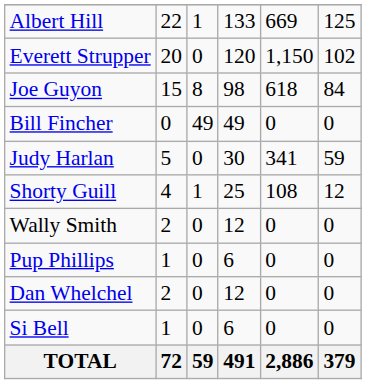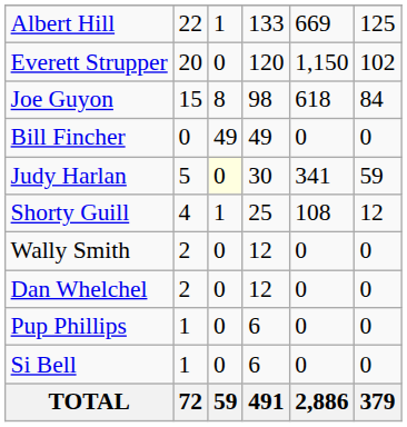 <table class="wikitable sortable" style="text-align:left;">
 <tr>
 </tr>
 <tr>
 <td><a href='#'>Albert Hill</a></td>
 <td>22</td>
 <td>1</td>
 <td>133</td>
 <td>669</td>
 <td>125</td>
 </tr>
 <tr>
 <td><a href='#'>Everett Strupper</a></td>
 <td>20</td>
 <td>0</td>
 <td>120</td>
 <td>1,150</td>
 <td>102</td>
 </tr>
 <tr>
 <td><a href='#'>Joe Guyon</a></td>
 <td>15</td>
 <td>8</td>
 <td>98</td>
 <td>618</td>
 <td>84</td>
 </tr>
 <tr>
 <td><a href='#'>Bill Fincher</a></td>
 <td>0</td>
 <td>49</td>
 <td>49</td>
 <td>0</td>
 <td>0</td>
 </tr>
 <tr>
 <td><a href='#'>Judy Harlan</a></td>
 <td>5</td>
-<td>0</td>
+<td style="background: lightyellow;">0</td>
 <td>30</td>
 <td>341</td>
 <td>59</td>
 </tr>
 <tr>
 <td><a href='#'>Shorty Guill</a></td>
 <td>4</td>
 <td>1</td>
 <td>25</td>
 <td>108</td>
 <td>12</td>
 </tr>
 <tr>
 <td>Wally Smith</td>
 <td>2</td>
 <td>0</td>
 <td>12</td>
 <td>0</td>
 <td>0</td>
 </tr>
 <tr>
+<td><a href='#'>Dan Whelchel</a></td>
+<td>2</td>
+<td>0</td>
+<td>12</td>
+<td>0</td>
+<td>0</td>
+</tr>
+<tr>
 <td><a href='#'>Pup Phillips</a></td>
 <td>1</td>
 <td>0</td>
 <td>6</td>
-<td>0</td>
-<td>0</td>
-</tr>
-<tr>
-<td><a href='#'>Dan Whelchel</a></td>
-<td>2</td>
-<td>0</td>
-<td>12</td>
 <td>0</td>
 <td>0</td>
 </tr>
 <tr>
 <td><a href='#'>Si Bell</a></td>
 <td>1</td>
 <td>0</td>
 <td>6</td>
 <td>0</td>
 <td>0</td>
 </tr>
 <tr>
 <th>TOTAL</th>
 <th>72</th>
 <th>59</th>
 <th>491</th>
 <th>2,886</th>
 <th>379</th>
 </tr>
 </table>
